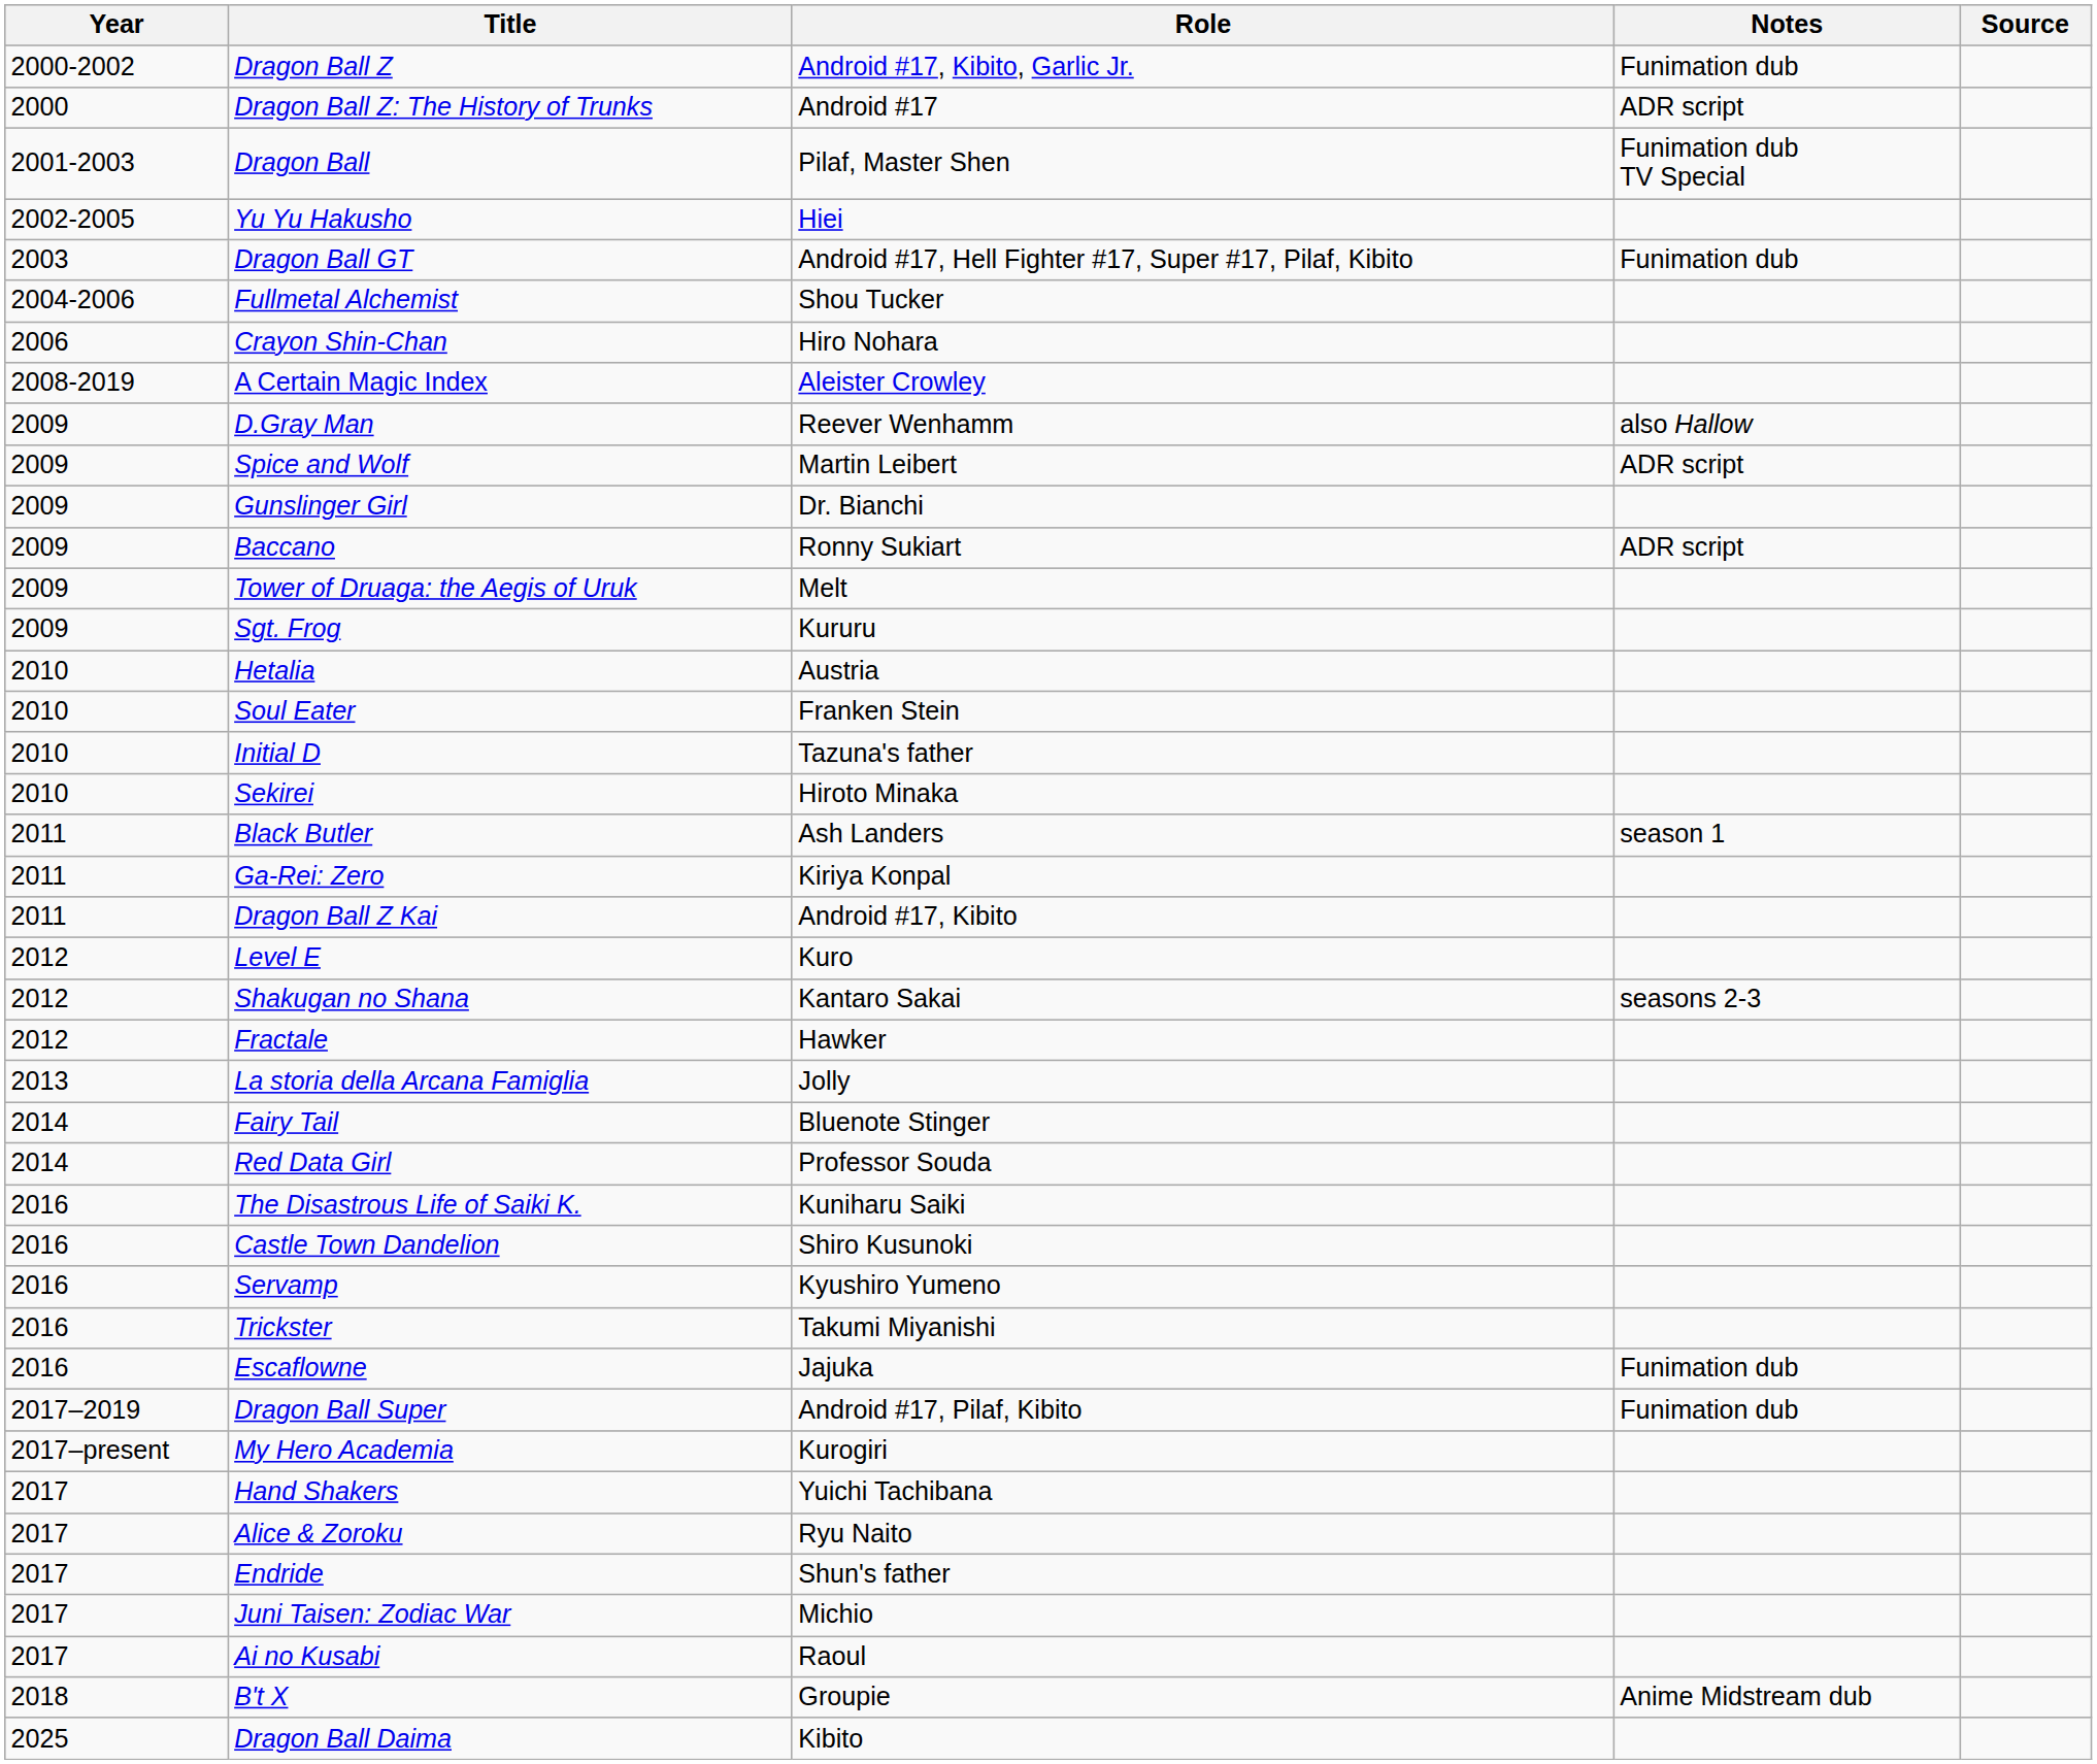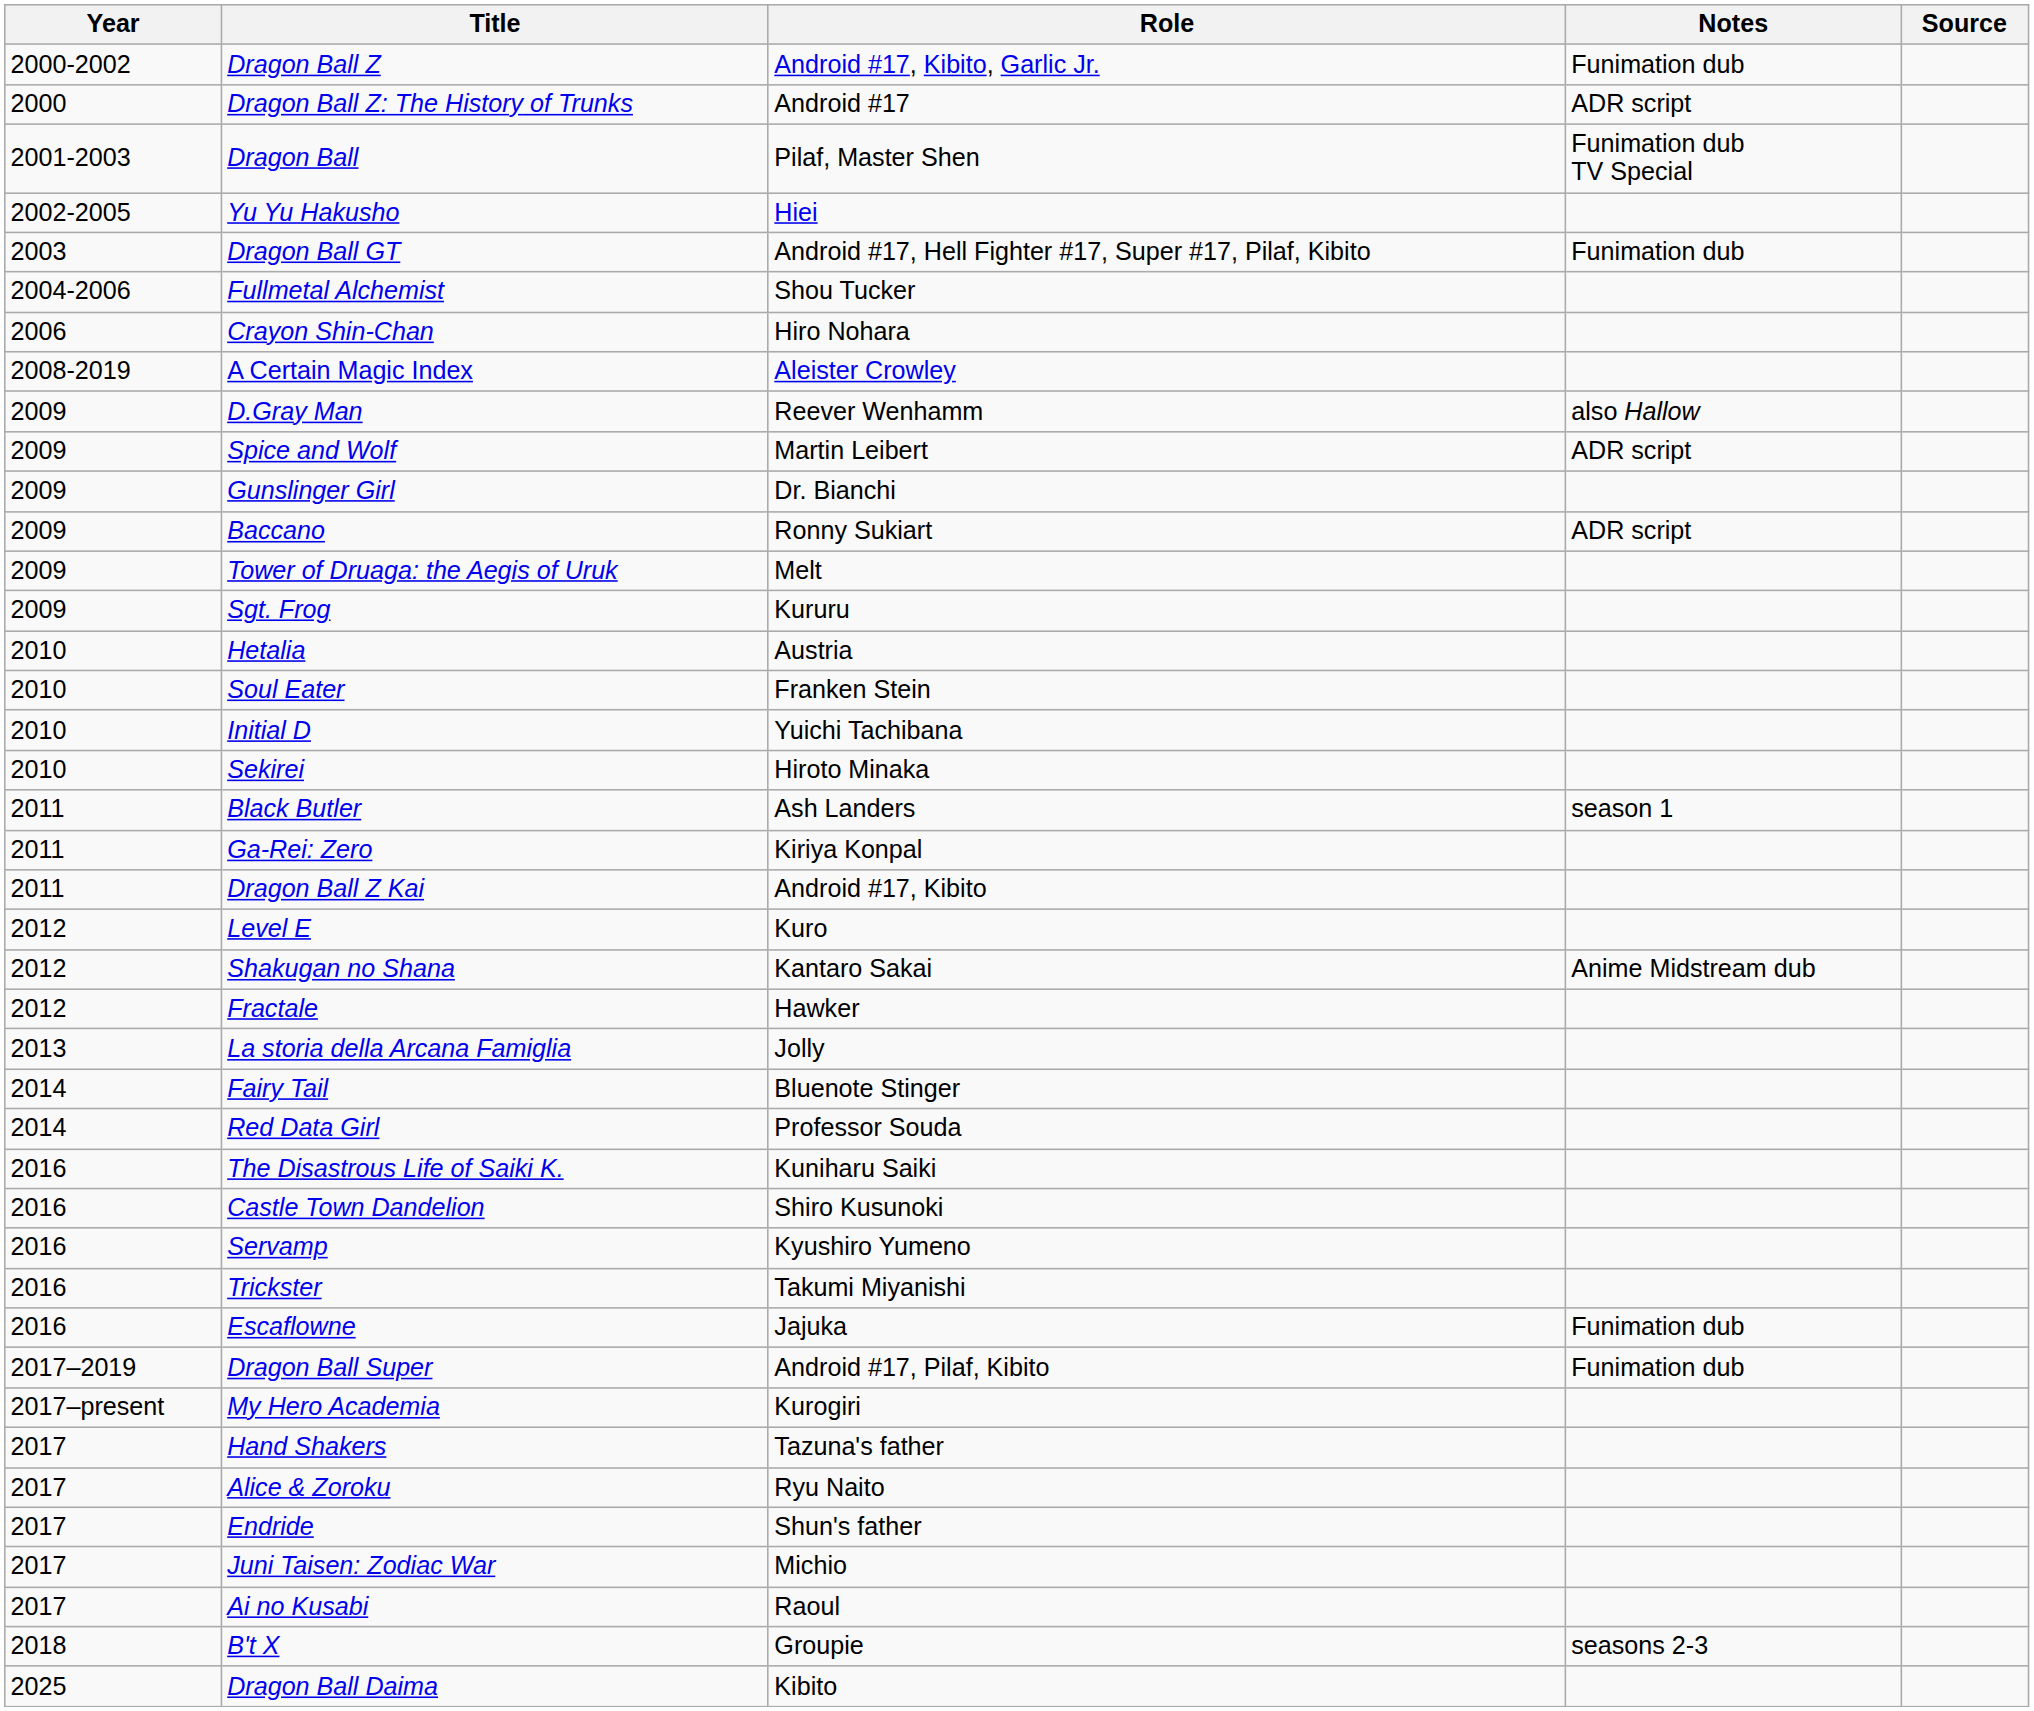 <table class="wikitable sortable plainrowheaders" style="width:65%;">
 <tr>
 <th>Year</th>
 <th>Title</th>
 <th>Role</th>
 <th class="unsortable">Notes</th>
 <th class="unsortable">Source</th>
 </tr>
 <tr>
 <td>2000-2002</td>
 <td><em><a href='#'>Dragon Ball Z</a></em></td>
 <td><a href='#'>Android #17</a>, <a href='#'>Kibito</a>, <a href='#'>Garlic Jr.</a> </td>
 <td>Funimation dub</td>
 <td></td>
 </tr>
 <tr>
 <td>2000</td>
 <td><em><a href='#'>Dragon Ball Z: The History of Trunks</a></em></td>
 <td>Android #17</td>
 <td>ADR script</td>
 <td></td>
 </tr>
 <tr>
 <td>2001-2003</td>
 <td><em><a href='#'>Dragon Ball</a></em></td>
 <td>Pilaf, Master Shen</td>
 <td>Funimation dub<br>TV Special</td>
 <td></td>
 </tr>
 <tr>
 <td>2002-2005</td>
 <td><em><a href='#'>Yu Yu Hakusho</a></em></td>
 <td><a href='#'>Hiei</a></td>
 <td></td>
 <td></td>
 </tr>
 <tr>
 <td>2003</td>
 <td><em><a href='#'>Dragon Ball GT</a></em></td>
 <td>Android #17, Hell Fighter #17, Super #17, Pilaf, Kibito</td>
 <td>Funimation dub</td>
 <td></td>
 </tr>
 <tr>
 <td>2004-2006</td>
 <td><em><a href='#'>Fullmetal Alchemist</a></em></td>
 <td>Shou Tucker</td>
 <td></td>
 <td></td>
 </tr>
 <tr>
 <td>2006</td>
 <td><em><a href='#'>Crayon Shin-Chan</a></em></td>
 <td>Hiro Nohara</td>
 <td></td>
 <td></td>
 </tr>
 <tr>
 <td>2008-2019</td>
 <td><a href='#'>A Certain Magic Index</a></td>
 <td><a href='#'>Aleister Crowley</a></td>
 <td></td>
 <td></td>
 </tr>
 <tr>
 <td>2009</td>
 <td><em><a href='#'>D.Gray Man</a></em></td>
 <td>Reever Wenhamm</td>
 <td>also <em>Hallow</em></td>
 <td></td>
 </tr>
 <tr>
 <td>2009</td>
 <td><em><a href='#'>Spice and Wolf</a></em></td>
 <td>Martin Leibert</td>
 <td>ADR script</td>
 <td></td>
 </tr>
 <tr>
 <td>2009</td>
 <td><em><a href='#'>Gunslinger Girl</a></em></td>
 <td>Dr. Bianchi</td>
 <td></td>
 <td></td>
 </tr>
 <tr>
 <td>2009</td>
 <td><em><a href='#'>Baccano</a></em></td>
 <td>Ronny Sukiart</td>
 <td>ADR script</td>
 <td></td>
 </tr>
 <tr>
 <td>2009</td>
 <td><em><a href='#'>Tower of Druaga: the Aegis of Uruk</a></em></td>
 <td>Melt</td>
 <td></td>
 <td></td>
 </tr>
 <tr>
 <td>2009</td>
 <td><em><a href='#'>Sgt. Frog</a></em></td>
 <td>Kururu</td>
 <td></td>
 <td></td>
 </tr>
 <tr>
 <td>2010</td>
 <td><em><a href='#'>Hetalia</a></em></td>
 <td>Austria</td>
 <td></td>
 <td></td>
 </tr>
 <tr>
 <td>2010</td>
 <td><em><a href='#'>Soul Eater</a></em></td>
 <td>Franken Stein</td>
 <td></td>
 <td></td>
 </tr>
 <tr>
 <td>2010</td>
 <td><em><a href='#'>Initial D</a></em></td>
-<td>Tazuna's father</td>
+<td>Yuichi Tachibana</td>
 <td></td>
 <td></td>
 </tr>
 <tr>
 <td>2010</td>
 <td><em><a href='#'>Sekirei</a></em></td>
 <td>Hiroto Minaka</td>
 <td></td>
 <td></td>
 </tr>
 <tr>
 <td>2011</td>
 <td><em><a href='#'>Black Butler</a></em></td>
 <td>Ash Landers</td>
 <td>season 1</td>
 <td></td>
 </tr>
 <tr>
 <td>2011</td>
 <td><em><a href='#'>Ga-Rei: Zero</a></em></td>
 <td>Kiriya Konpal</td>
 <td></td>
 <td></td>
 </tr>
 <tr>
 <td>2011</td>
 <td><em><a href='#'>Dragon Ball Z Kai</a></em></td>
 <td>Android #17, Kibito</td>
 <td></td>
 <td></td>
 </tr>
 <tr>
 <td>2012</td>
 <td><em><a href='#'>Level E</a></em></td>
 <td>Kuro</td>
 <td></td>
 <td></td>
 </tr>
 <tr>
 <td>2012</td>
 <td><em><a href='#'>Shakugan no Shana</a></em></td>
 <td>Kantaro Sakai</td>
-<td>seasons 2-3</td>
+<td>Anime Midstream dub</td>
 <td></td>
 </tr>
 <tr>
 <td>2012</td>
 <td><em><a href='#'>Fractale</a></em></td>
 <td>Hawker</td>
 <td></td>
 <td></td>
 </tr>
 <tr>
 <td>2013</td>
 <td><em><a href='#'>La storia della Arcana Famiglia</a></em></td>
 <td>Jolly</td>
 <td></td>
 <td></td>
 </tr>
 <tr>
 <td>2014</td>
 <td><em><a href='#'>Fairy Tail</a></em></td>
 <td>Bluenote Stinger</td>
 <td></td>
 <td></td>
 </tr>
 <tr>
 <td>2014</td>
 <td><em><a href='#'>Red Data Girl</a></em></td>
 <td>Professor Souda</td>
 <td></td>
 <td></td>
 </tr>
 <tr>
 <td>2016</td>
 <td><em><a href='#'>The Disastrous Life of Saiki K.</a></em></td>
 <td>Kuniharu Saiki</td>
 <td></td>
 <td></td>
 </tr>
 <tr>
 <td>2016</td>
 <td><em><a href='#'>Castle Town Dandelion</a></em></td>
 <td>Shiro Kusunoki</td>
 <td></td>
 <td></td>
 </tr>
 <tr>
 <td>2016</td>
 <td><em><a href='#'>Servamp</a></em></td>
 <td>Kyushiro Yumeno</td>
 <td></td>
 <td></td>
 </tr>
 <tr>
 <td>2016</td>
 <td><em><a href='#'>Trickster</a></em></td>
 <td>Takumi Miyanishi</td>
 <td></td>
 <td></td>
 </tr>
 <tr>
 <td>2016</td>
 <td><em><a href='#'>Escaflowne</a></em></td>
 <td>Jajuka</td>
 <td>Funimation dub</td>
 <td></td>
 </tr>
 <tr>
 <td>2017–2019</td>
 <td><em><a href='#'>Dragon Ball Super</a></em></td>
 <td>Android #17, Pilaf, Kibito</td>
 <td>Funimation dub</td>
 <td></td>
 </tr>
 <tr>
 <td>2017–present</td>
 <td><em><a href='#'>My Hero Academia</a></em></td>
 <td>Kurogiri</td>
 <td></td>
 <td></td>
 </tr>
 <tr>
 <td>2017</td>
 <td><em><a href='#'>Hand Shakers</a></em></td>
-<td>Yuichi Tachibana</td>
+<td>Tazuna's father</td>
 <td></td>
 <td></td>
 </tr>
 <tr>
 <td>2017</td>
 <td><em><a href='#'>Alice & Zoroku</a></em></td>
 <td>Ryu Naito</td>
 <td></td>
 <td></td>
 </tr>
 <tr>
 <td>2017</td>
 <td><em><a href='#'>Endride</a></em></td>
 <td>Shun's father</td>
 <td></td>
 <td></td>
 </tr>
 <tr>
 <td>2017</td>
 <td><em><a href='#'>Juni Taisen: Zodiac War</a></em></td>
 <td>Michio</td>
 <td></td>
 <td></td>
 </tr>
 <tr>
 <td>2017</td>
 <td><em><a href='#'>Ai no Kusabi</a></em></td>
 <td>Raoul</td>
 <td></td>
 <td></td>
 </tr>
 <tr>
 <td>2018</td>
 <td><em><a href='#'>B't X</a></em></td>
 <td>Groupie</td>
-<td>Anime Midstream dub</td>
+<td>seasons 2-3</td>
 <td></td>
 </tr>
 <tr>
 <td>2025</td>
 <td><em><a href='#'>Dragon Ball Daima</a></em></td>
 <td>Kibito</td>
 <td></td>
 <td></td>
 </tr>
 </table>
